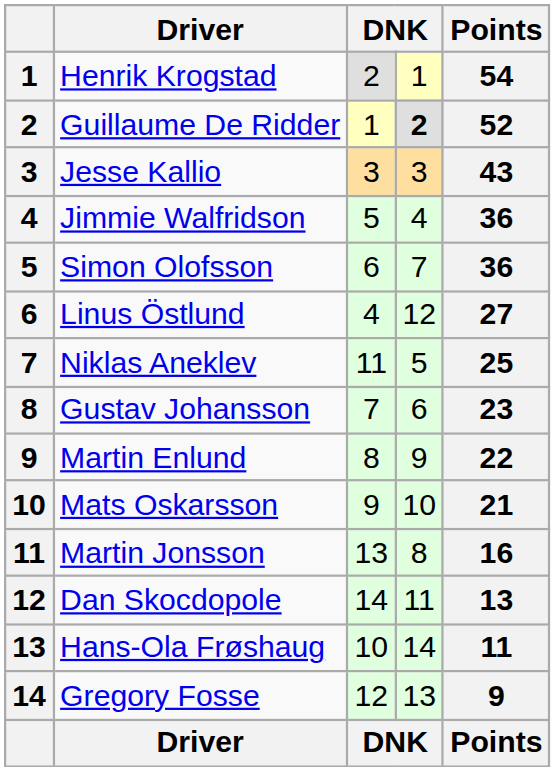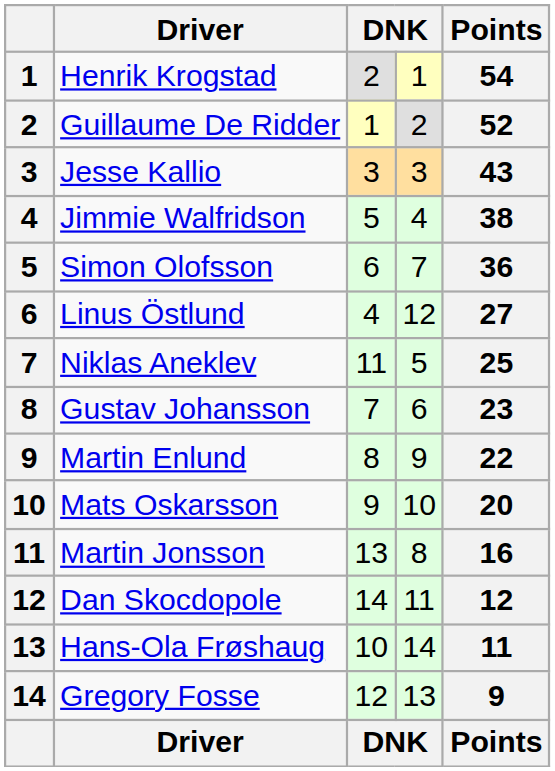 <table class="wikitable" style="font-size:85%; text-align:center;">
 <tr>
 <th></th>
 <th>Driver</th>
 <th colspan=2>DNK<br></th>
 <th>Points</th>
 </tr>
 <tr>
 <th>1</th>
 <td align=left> <a href='#'>Henrik Krogstad</a></td>
 <td style="background:#dfdfdf;">2</td>
 <td style="background:#ffffbf;">1</td>
 <th>54</th>
 </tr>
 <tr>
 <th>2</th>
 <td align=left> <a href='#'>Guillaume De Ridder</a></td>
 <td style="background:#ffffbf;">1</td>
-<td style="background:#dfdfdf;"><strong>2</strong></td>
+<td style="background:#dfdfdf;">2</td>
 <th>52</th>
 </tr>
 <tr>
 <th>3</th>
 <td align=left> <a href='#'>Jesse Kallio</a></td>
 <td style="background:#ffdf9f;">3</td>
 <td style="background:#ffdf9f;">3</td>
 <th>43</th>
 </tr>
 <tr>
 <th>4</th>
 <td align=left> <a href='#'>Jimmie Walfridson</a></td>
 <td style="background:#dfffdf;">5</td>
 <td style="background:#dfffdf;">4</td>
-<th>36</th>
+<th>38</th>
 </tr>
 <tr>
 <th>5</th>
 <td align=left> <a href='#'>Simon Olofsson</a></td>
 <td style="background:#dfffdf;">6</td>
 <td style="background:#dfffdf;">7</td>
 <th>36</th>
 </tr>
 <tr>
 <th>6</th>
 <td align=left> <a href='#'>Linus Östlund</a></td>
 <td style="background:#dfffdf;">4</td>
 <td style="background:#dfffdf;">12</td>
 <th>27</th>
 </tr>
 <tr>
 <th>7</th>
 <td align=left> <a href='#'>Niklas Aneklev</a></td>
 <td style="background:#dfffdf;">11</td>
 <td style="background:#dfffdf;">5</td>
 <th>25</th>
 </tr>
 <tr>
 <th>8</th>
 <td align=left> <a href='#'>Gustav Johansson</a></td>
 <td style="background:#dfffdf;">7</td>
 <td style="background:#dfffdf;">6</td>
 <th>23</th>
 </tr>
 <tr>
 <th>9</th>
 <td align=left> <a href='#'>Martin Enlund</a></td>
 <td style="background:#dfffdf;">8</td>
 <td style="background:#dfffdf;">9</td>
 <th>22</th>
 </tr>
 <tr>
 <th>10</th>
 <td align=left> <a href='#'>Mats Oskarsson</a></td>
 <td style="background:#dfffdf;">9</td>
 <td style="background:#dfffdf;">10</td>
-<th>21</th>
+<th>20</th>
 </tr>
 <tr>
 <th>11</th>
 <td align=left> <a href='#'>Martin Jonsson</a></td>
 <td style="background:#dfffdf;">13</td>
 <td style="background:#dfffdf;">8</td>
 <th>16</th>
 </tr>
 <tr>
 <th>12</th>
 <td align=left> <a href='#'>Dan Skocdopole</a></td>
 <td style="background:#dfffdf;">14</td>
 <td style="background:#dfffdf;">11</td>
-<th>13</th>
+<th>12</th>
 </tr>
 <tr>
 <th>13</th>
 <td align=left> <a href='#'>Hans-Ola Frøshaug</a></td>
 <td style="background:#dfffdf;">10</td>
 <td style="background:#dfffdf;">14</td>
 <th>11</th>
 </tr>
 <tr>
 <th>14</th>
 <td align=left> <a href='#'>Gregory Fosse</a></td>
 <td style="background:#dfffdf;">12</td>
 <td style="background:#dfffdf;">13</td>
 <th>9</th>
 </tr>
 <tr>
 <th></th>
 <th>Driver</th>
 <th colspan=2>DNK<br></th>
 <th>Points</th>
 </tr>
 </table>
